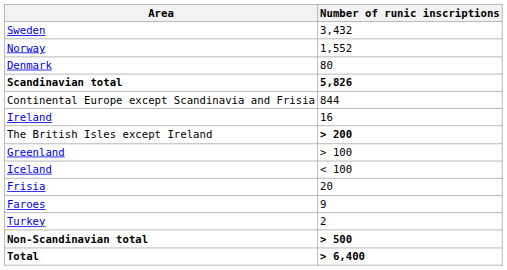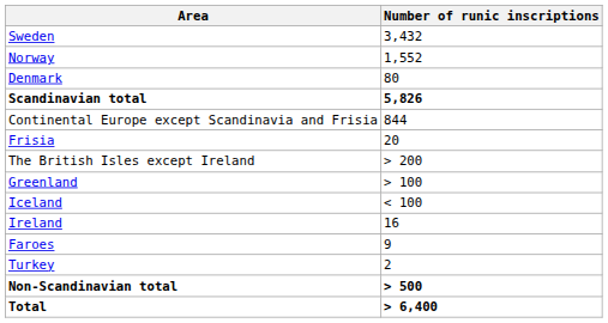 <table style="background:white;" class="wikitable">
 <tr>
 <th>Area</th>
 <th>Number of runic inscriptions</th>
 </tr>
 <tr>
 <td><a href='#'>Sweden</a></td>
 <td>3,432</td>
 </tr>
 <tr>
 <td><a href='#'>Norway</a></td>
 <td>1,552</td>
 </tr>
 <tr>
 <td><a href='#'>Denmark</a></td>
 <td>80</td>
 </tr>
 <tr>
 <td><strong>Scandinavian total</strong></td>
 <td><strong>5,826</strong></td>
 </tr>
 <tr>
 <td>Continental Europe except Scandinavia and Frisia</td>
 <td>844</td>
 </tr>
 <tr>
-<td><a href='#'>Ireland</a></td>
-<td>16</td>
+<td><a href='#'>Frisia</a></td>
+<td>20</td>
 </tr>
 <tr>
 <td>The British Isles except Ireland</td>
-<td><strong>> 200</strong></td>
+<td>> 200</td>
 </tr>
 <tr>
 <td><a href='#'>Greenland</a></td>
 <td>> 100</td>
 </tr>
 <tr>
 <td><a href='#'>Iceland</a></td>
 <td>< 100</td>
 </tr>
 <tr>
-<td><a href='#'>Frisia</a></td>
-<td>20</td>
+<td><a href='#'>Ireland</a></td>
+<td>16</td>
 </tr>
 <tr>
 <td><a href='#'>Faroes</a></td>
 <td>9</td>
 </tr>
 <tr>
 <td><a href='#'>Turkey</a></td>
 <td>2</td>
 </tr>
 <tr>
 <td><strong>Non-Scandinavian total</strong></td>
 <td><strong>> 500</strong></td>
 </tr>
 <tr>
 <td><strong>Total</strong></td>
 <td><strong>> 6,400</strong></td>
 </tr>
 </table>
